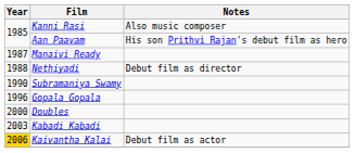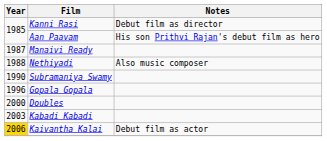 <table class="wikitable">
 <tr style="background:#ccc; text-align:center;">
 <th>Year</th>
 <th>Film</th>
 <th>Notes</th>
 </tr>
 <tr>
 <td rowspan="2">1985</td>
 <td><em><a href='#'>Kanni Rasi</a></em></td>
-<td>Also music composer</td>
+<td>Debut film as director</td>
 </tr>
 <tr>
 <td><em><a href='#'>Aan Paavam</a></em></td>
 <td>His son <a href='#'>Prithvi Rajan</a>'s debut film as hero</td>
 </tr>
 <tr>
 <td>1987</td>
 <td><em><a href='#'>Manaivi Ready</a></em></td>
 <td></td>
 </tr>
 <tr>
 <td>1988</td>
 <td><em><a href='#'>Nethiyadi</a></em></td>
-<td>Debut film as director</td>
+<td>Also music composer</td>
 </tr>
 <tr>
 <td>1990</td>
 <td><em><a href='#'>Subramaniya Swamy</a></em></td>
 <td></td>
 </tr>
 <tr>
 <td>1996</td>
 <td><em><a href='#'>Gopala Gopala</a></em></td>
 <td></td>
 </tr>
 <tr>
 <td>2000</td>
 <td><em><a href='#'>Doubles</a></em></td>
 <td></td>
 </tr>
 <tr>
 <td>2003</td>
 <td><em><a href='#'>Kabadi Kabadi</a></em></td>
 <td></td>
 </tr>
 <tr>
 <td style="background: gold;">2006</td>
 <td><em><a href='#'>Kaivantha Kalai</a></em></td>
 <td>Debut film as actor</td>
 </tr>
 <tr>
 </tr>
 </table>
